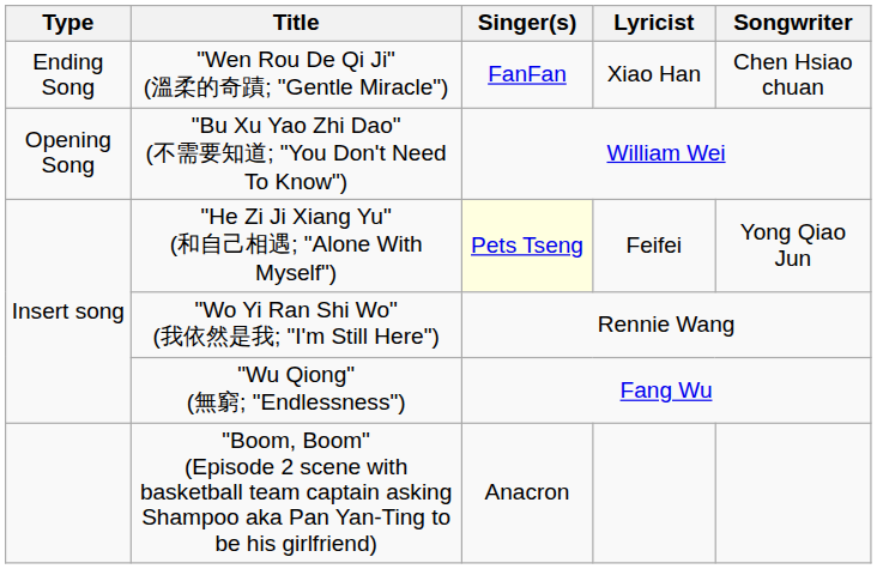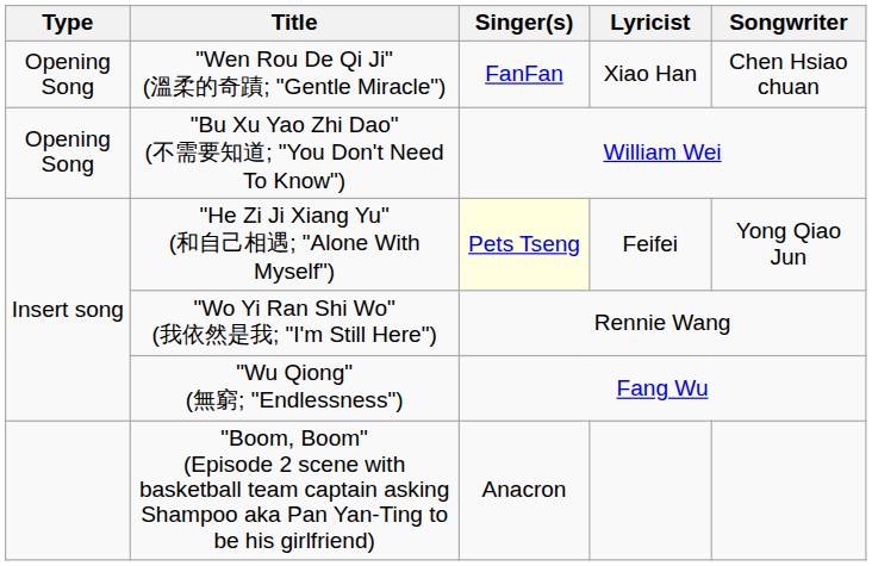 <table class="wikitable"  style="text-align:center">
 <tr>
 <th style="width:100px;">Type</th>
 <th style="width:340px;">Title</th>
 <th style="width:100px;">Singer(s)</th>
 <th style="width:100px;">Lyricist</th>
 <th style="width:120px;">Songwriter</th>
 </tr>
 <tr>
-<td>Ending Song</td>
+<td>Opening Song</td>
 <td>"Wen Rou De Qi Ji" <br>(溫柔的奇蹟; "Gentle Miracle")</td>
 <td><a href='#'>FanFan</a></td>
 <td>Xiao Han</td>
 <td>Chen Hsiao chuan</td>
 </tr>
 <tr>
 <td>Opening Song</td>
 <td>"Bu Xu Yao Zhi Dao" <br>(不需要知道; "You Don't Need To Know")</td>
 <td colspan="3"><a href='#'>William Wei</a></td>
 </tr>
 <tr>
 <td rowspan="3">Insert song</td>
 <td>"He Zi Ji Xiang Yu" <br>(和自己相遇; "Alone With Myself")</td>
 <td style="background: lightyellow;"><a href='#'>Pets Tseng</a></td>
 <td>Feifei</td>
 <td>Yong Qiao Jun</td>
 </tr>
 <tr>
 <td>"Wo Yi Ran Shi Wo" <br>(我依然是我; "I'm Still Here")</td>
 <td colspan="3">Rennie Wang</td>
 </tr>
 <tr>
 <td>"Wu Qiong" <br>(無窮; "Endlessness")</td>
 <td colspan="3"><a href='#'>Fang Wu</a></td>
 </tr>
 <tr>
 <td></td>
 <td>"Boom, Boom"<br>(Episode 2 scene with basketball team captain asking Shampoo aka Pan Yan-Ting to be his girlfriend)</td>
 <td>Anacron</td>
 <td></td>
 <td></td>
 </tr>
 </table>
